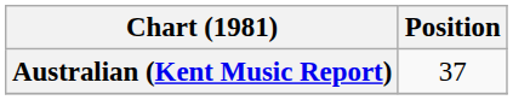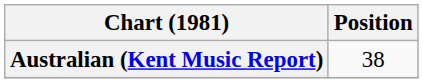 <table class="wikitable sortable plainrowheaders">
 <tr>
 <th scope="col">Chart (1981)</th>
 <th scope="col">Position</th>
 </tr>
 <tr>
 <th scope="row">Australian (<a href='#'>Kent Music Report</a>)</th>
-<td style="text-align:center;">37</td>
+<td style="text-align:center;">38</td>
 </tr>
 <tr>
 </tr>
 </table>
